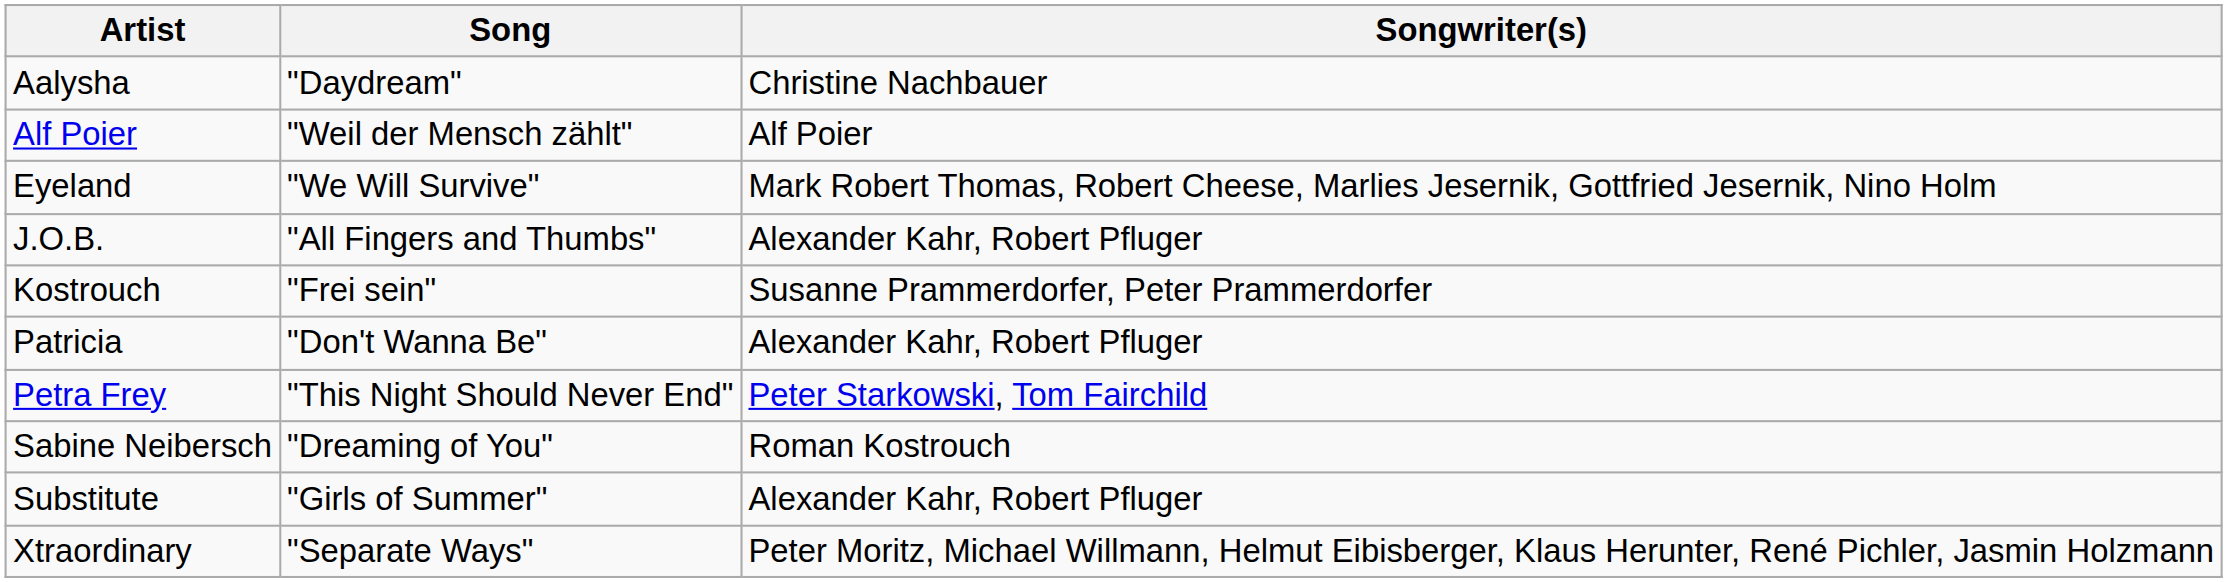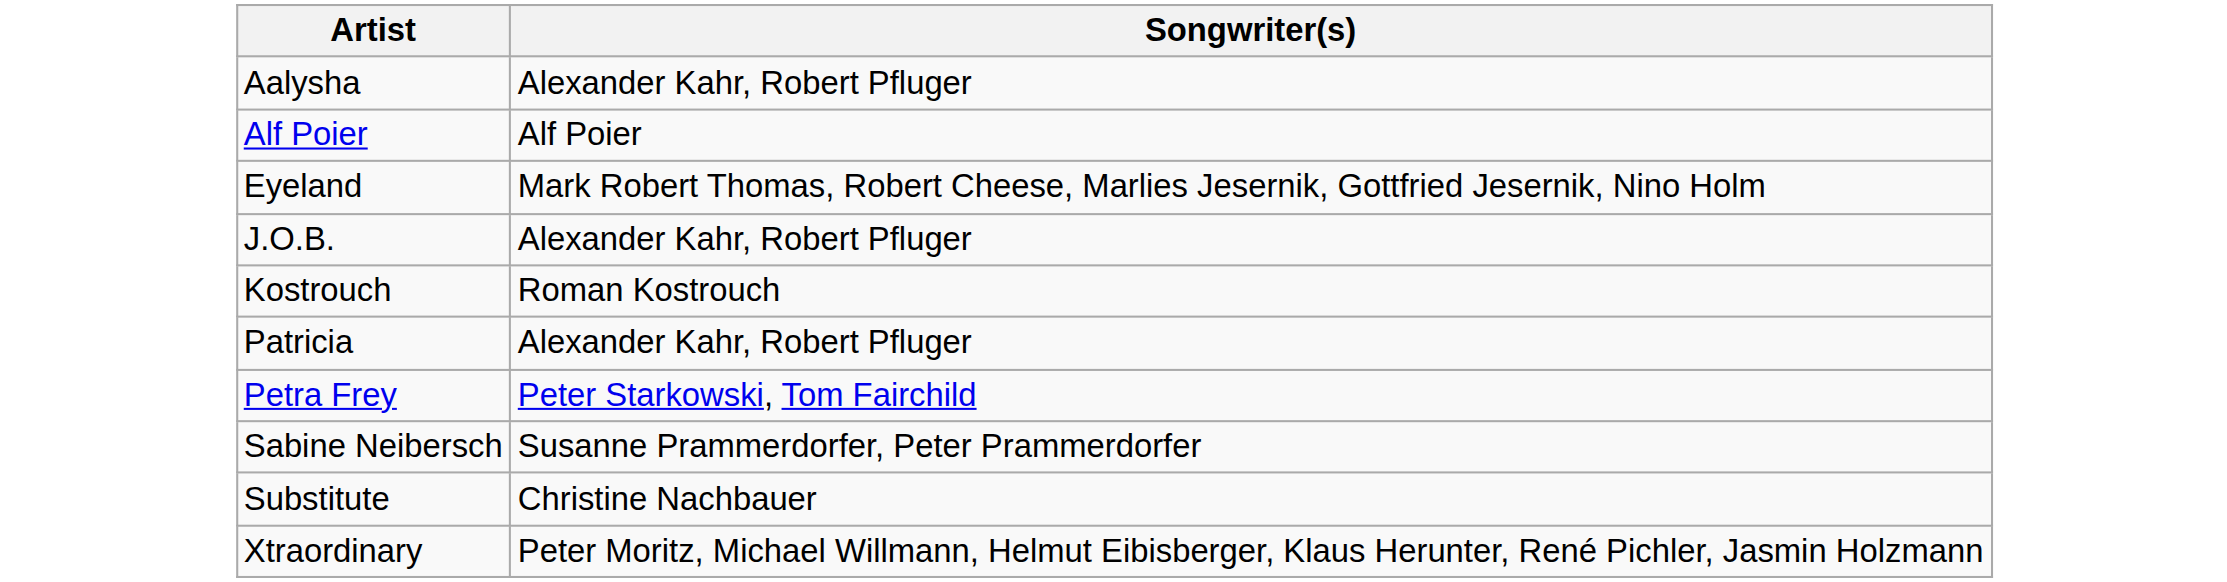 <table class="sortable wikitable" style="margin: 1em auto 1em auto; text-align:left;">
 <tr>
 <th>Artist</th>
-<th>Song</th>
 <th>Songwriter(s)</th>
 </tr>
 <tr>
 <td>Aalysha</td>
-<td>"Daydream"</td>
-<td>Christine Nachbauer</td>
+<td>Alexander Kahr, Robert Pfluger</td>
 </tr>
 <tr>
 <td><a href='#'>Alf Poier</a></td>
-<td>"Weil der Mensch zählt"</td>
 <td>Alf Poier</td>
 </tr>
 <tr>
 <td>Eyeland</td>
-<td>"We Will Survive"</td>
 <td>Mark Robert Thomas, Robert Cheese, Marlies Jesernik, Gottfried Jesernik, Nino Holm</td>
 </tr>
 <tr>
 <td>J.O.B.</td>
-<td>"All Fingers and Thumbs"</td>
 <td>Alexander Kahr, Robert Pfluger</td>
 </tr>
 <tr>
 <td>Kostrouch</td>
-<td>"Frei sein"</td>
-<td>Susanne Prammerdorfer, Peter Prammerdorfer</td>
+<td>Roman Kostrouch</td>
 </tr>
 <tr>
 <td>Patricia</td>
-<td>"Don't Wanna Be"</td>
 <td>Alexander Kahr, Robert Pfluger</td>
 </tr>
 <tr>
 <td><a href='#'>Petra Frey</a></td>
-<td>"This Night Should Never End"</td>
 <td><a href='#'>Peter Starkowski</a>, <a href='#'>Tom Fairchild</a></td>
 </tr>
 <tr>
 <td>Sabine Neibersch</td>
-<td>"Dreaming of You"</td>
-<td>Roman Kostrouch</td>
+<td>Susanne Prammerdorfer, Peter Prammerdorfer</td>
 </tr>
 <tr>
 <td>Substitute</td>
-<td>"Girls of Summer"</td>
-<td>Alexander Kahr, Robert Pfluger</td>
+<td>Christine Nachbauer</td>
 </tr>
 <tr>
 <td>Xtraordinary</td>
-<td>"Separate Ways"</td>
 <td>Peter Moritz, Michael Willmann, Helmut Eibisberger, Klaus Herunter, René Pichler, Jasmin Holzmann</td>
 </tr>
 </table>
